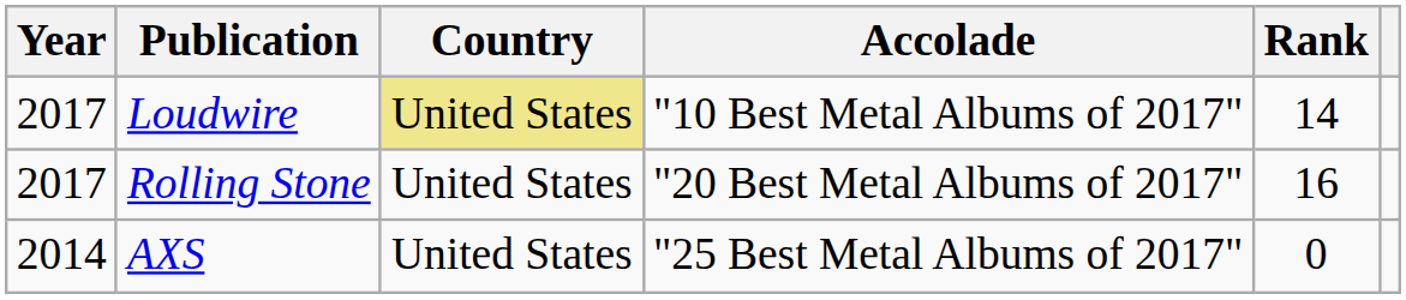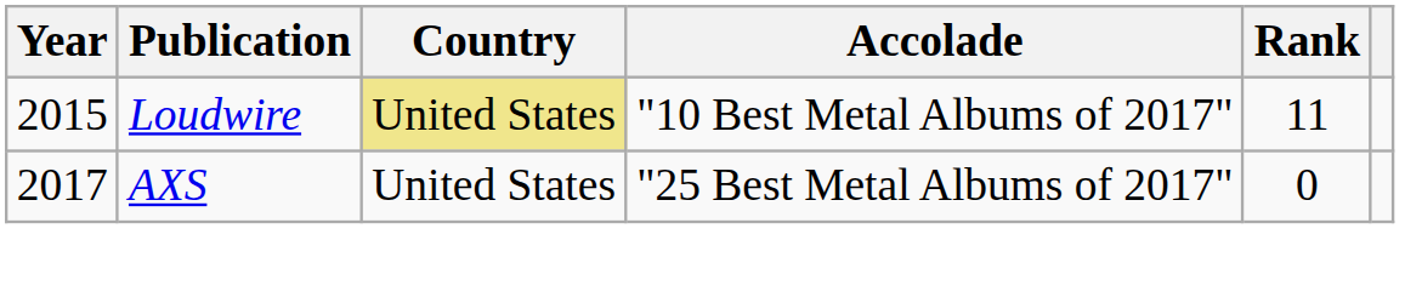 <table class="wikitable sortable" style="margin:0em 1em 1em 0pt">
 <tr>
 <th>Year</th>
 <th>Publication</th>
 <th>Country</th>
 <th>Accolade</th>
 <th>Rank</th>
 <th class=unsortable></th>
 </tr>
 <tr>
-<td align=center>2017</td>
+<td align=center>2015</td>
 <td><em><a href='#'>Loudwire</a></em></td>
 <td style="background: khaki;">United States</td>
 <td>"10 Best Metal Albums of 2017"</td>
-<td align=center>14</td>
+<td align=center>11</td>
 <td></td>
 </tr>
 <tr>
 <td align=center>2017</td>
-<td><em><a href='#'>Rolling Stone</a></em></td>
-<td>United States</td>
-<td>"20 Best Metal Albums of 2017"</td>
-<td align=center>16</td>
-<td></td>
-</tr>
-<tr>
-<td align=center>2014</td>
 <td><em><a href='#'>AXS</a></em></td>
 <td>United States</td>
 <td>"25 Best Metal Albums of 2017"</td>
 <td align=center>0</td>
 <td></td>
 </tr>
 </table>
